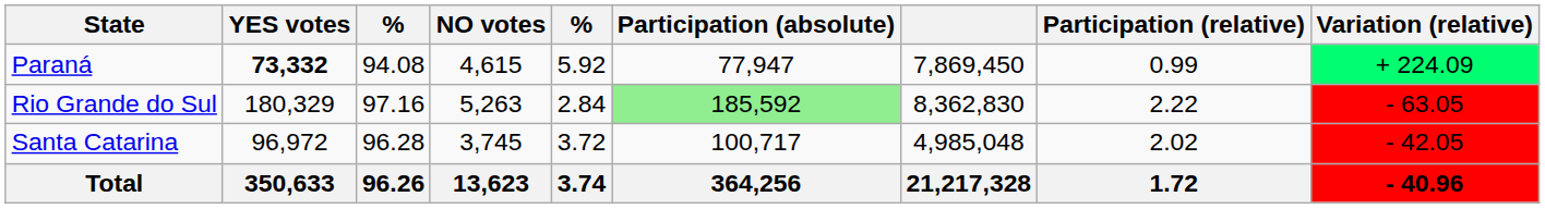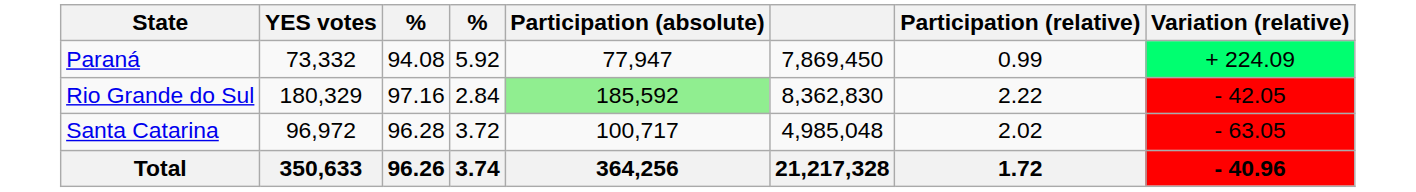 <table class="wikitable sortable" style="margin:auto;">
 <tr>
 <th>State</th>
 <th>YES votes</th>
 <th>%</th>
-<th>NO votes</th>
 <th>%</th>
 <th>Participation (absolute)</th>
 <th></th>
 <th>Participation (relative)</th>
 <th>Variation (relative)</th>
 </tr>
 <tr>
 <td><a href='#'>Paraná</a></td>
-<td style="text-align: center;"><strong>73,332</strong></td>
+<td style="text-align: center;">73,332</td>
 <td style="text-align: center;">94.08</td>
-<td style="text-align: center;">4,615</td>
 <td style="text-align: center;">5.92</td>
 <td style="text-align: center;">77,947</td>
 <td style="text-align: center;">7,869,450</td>
 <td style="text-align: center;">0.99</td>
 <td style="text-align: center;" bgcolor=00FF7V>+ 224.09</td>
 </tr>
 <tr>
 <td><a href='#'>Rio Grande do Sul</a></td>
 <td style="text-align: center;">180,329</td>
 <td style="text-align: center;">97.16</td>
-<td style="text-align: center;">5,263</td>
 <td style="text-align: center;">2.84</td>
 <td style="background: lightgreen; text-align: center;">185,592</td>
 <td style="text-align: center;">8,362,830</td>
 <td style="text-align: center;">2.22</td>
-<td style="text-align: center;" bgcolor=FF0000>- 63.05</td>
+<td style="text-align: center;" bgcolor=FF0000>- 42.05</td>
 </tr>
 <tr>
 <td><a href='#'>Santa Catarina</a></td>
 <td style="text-align: center;">96,972</td>
 <td style="text-align: center;">96.28</td>
-<td style="text-align: center;">3,745</td>
 <td style="text-align: center;">3.72</td>
 <td style="text-align: center;">100,717</td>
 <td style="text-align: center;">4,985,048</td>
 <td style="text-align: center;">2.02</td>
-<td style="text-align: center;" bgcolor=FF0000>- 42.05</td>
+<td style="text-align: center;" bgcolor=FF0000>- 63.05</td>
 </tr>
 <tr>
 <th>Total</th>
 <th>350,633</th>
 <th>96.26</th>
-<th>13,623</th>
 <th>3.74</th>
 <th>364,256</th>
 <th>21,217,328</th>
 <th>1.72</th>
 <td bgcolor=FF0000 align=center><strong>- 40.96</strong></td>
 </tr>
 </table>
